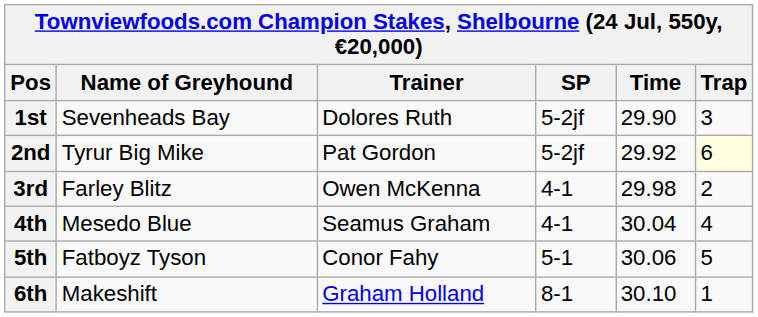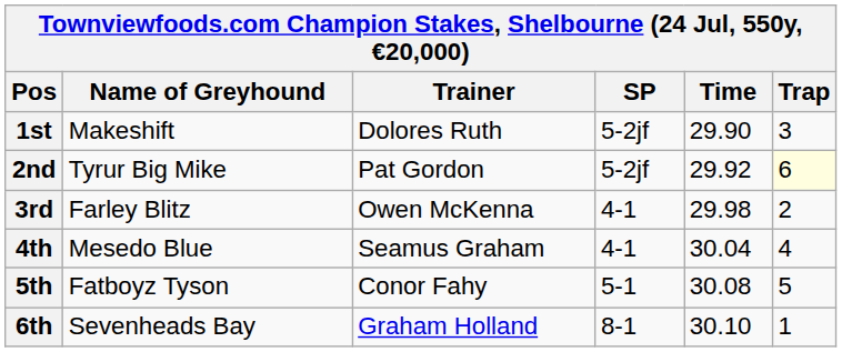 <table class="wikitable">
 <tr>
 <th colspan="6"><a href='#'>Townviewfoods.com Champion Stakes</a>, <a href='#'>Shelbourne</a> (24 Jul, 550y, €20,000)</th>
 </tr>
 <tr>
 <th width=30>Pos</th>
 <th width=180>Name of Greyhound</th>
 <th width=150>Trainer</th>
 <th width=50>SP</th>
 <th width=50>Time</th>
 <th width=30>Trap</th>
 </tr>
 <tr>
 <th>1st</th>
-<td>Sevenheads Bay</td>
+<td>Makeshift</td>
 <td>Dolores Ruth</td>
 <td>5-2jf</td>
 <td>29.90</td>
 <td>3</td>
 </tr>
 <tr>
 <th>2nd</th>
 <td>Tyrur Big Mike</td>
 <td>Pat Gordon</td>
 <td>5-2jf</td>
 <td>29.92</td>
 <td style="background: lightyellow;">6</td>
 </tr>
 <tr>
 <th>3rd</th>
 <td>Farley Blitz</td>
 <td>Owen McKenna</td>
 <td>4-1</td>
 <td>29.98</td>
 <td>2</td>
 </tr>
 <tr>
 <th>4th</th>
 <td>Mesedo Blue</td>
 <td>Seamus Graham</td>
 <td>4-1</td>
 <td>30.04</td>
 <td>4</td>
 </tr>
 <tr>
 <th>5th</th>
 <td>Fatboyz Tyson</td>
 <td>Conor Fahy</td>
 <td>5-1</td>
-<td>30.06</td>
+<td>30.08</td>
 <td>5</td>
 </tr>
 <tr>
 <th>6th</th>
-<td>Makeshift</td>
+<td>Sevenheads Bay</td>
 <td><a href='#'>Graham Holland</a></td>
 <td>8-1</td>
 <td>30.10</td>
 <td>1</td>
 </tr>
 </table>
